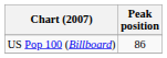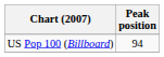 <table class="wikitable sortable">
 <tr>
 <th>Chart (2007)</th>
 <th>Peak<br>position</th>
 </tr>
 <tr>
 </tr>
 <tr>
 </tr>
 <tr>
 <td>US <a href='#'>Pop 100</a> (<em><a href='#'>Billboard</a></em>)</td>
-<td align="center">86</td>
+<td align="center">94</td>
 </tr>
 <tr>
 </tr>
 </table>
